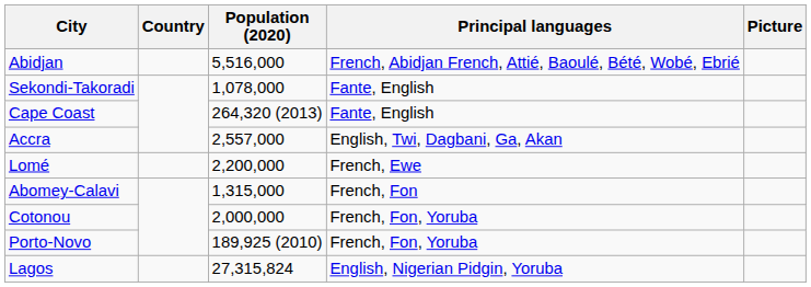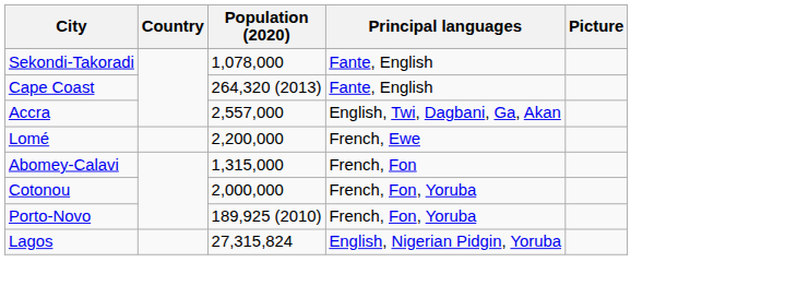 <table class="wikitable sortable">
 <tr>
 <th>City</th>
 <th>Country</th>
 <th>Population<br>(2020)</th>
 <th>Principal languages</th>
 <th>Picture</th>
-</tr>
-<tr>
-<td><a href='#'>Abidjan</a></td>
-<td></td>
-<td>5,516,000</td>
-<td><a href='#'>French</a>, <a href='#'>Abidjan French</a>, <a href='#'>Attié</a>, <a href='#'>Baoulé</a>, <a href='#'>Bété</a>, <a href='#'>Wobé</a>, <a href='#'>Ebrié</a></td>
-<td></td>
 </tr>
 <tr>
 <td><a href='#'>Sekondi-Takoradi</a></td>
 <td rowspan="3"></td>
 <td>1,078,000</td>
 <td><a href='#'>Fante</a>, English</td>
 <td></td>
 </tr>
 <tr>
 <td><a href='#'>Cape Coast</a></td>
 <td>264,320 (2013)</td>
 <td><a href='#'>Fante</a>, English</td>
 <td></td>
 </tr>
 <tr>
 <td><a href='#'>Accra</a></td>
 <td>2,557,000</td>
 <td>English, <a href='#'>Twi</a>, <a href='#'>Dagbani</a>, <a href='#'>Ga</a>, <a href='#'>Akan</a></td>
 <td></td>
 </tr>
 <tr>
 <td><a href='#'>Lomé</a></td>
 <td></td>
 <td>2,200,000</td>
 <td>French, <a href='#'>Ewe</a></td>
 <td></td>
 </tr>
 <tr>
 <td><a href='#'>Abomey-Calavi</a></td>
 <td rowspan="3"></td>
 <td>1,315,000</td>
 <td>French, <a href='#'>Fon</a></td>
 <td></td>
 </tr>
 <tr>
 <td><a href='#'>Cotonou</a></td>
 <td>2,000,000</td>
 <td>French, <a href='#'>Fon</a>, <a href='#'>Yoruba</a></td>
 <td></td>
 </tr>
 <tr>
 <td><a href='#'>Porto-Novo</a></td>
 <td>189,925 (2010)</td>
 <td>French, <a href='#'>Fon</a>, <a href='#'>Yoruba</a></td>
 <td></td>
 </tr>
 <tr>
 <td><a href='#'>Lagos</a></td>
 <td></td>
 <td>27,315,824</td>
 <td><a href='#'>English</a>, <a href='#'>Nigerian Pidgin</a>, <a href='#'>Yoruba</a></td>
 <td></td>
 </tr>
 </table>
